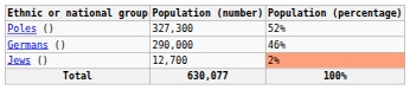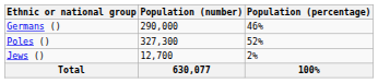 <table class="wikitable">
 <tr>
 <th>Ethnic or national group</th>
 <th>Population (number)</th>
 <th>Population (percentage)</th>
 </tr>
 <tr>
+<td><a href='#'>Germans</a> ()</td>
+<td>290,000</td>
+<td>46%</td>
+</tr>
+<tr>
 <td><a href='#'>Poles</a> ()</td>
 <td>327,300</td>
 <td>52%</td>
 </tr>
 <tr>
-<td><a href='#'>Germans</a> ()</td>
-<td>290,000</td>
-<td>46%</td>
-</tr>
-<tr>
 <td><a href='#'>Jews</a> ()</td>
 <td>12,700</td>
-<td style="background: lightsalmon;">2%</td>
+<td>2%</td>
 </tr>
 <tr>
 <th>Total</th>
 <th>630,077</th>
 <th>100%</th>
 </tr>
 </table>
